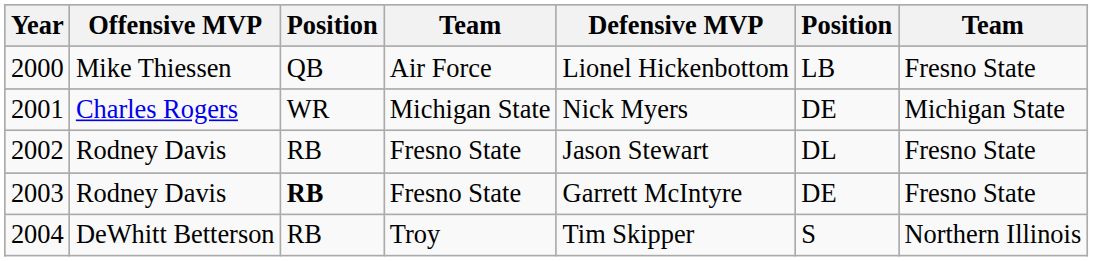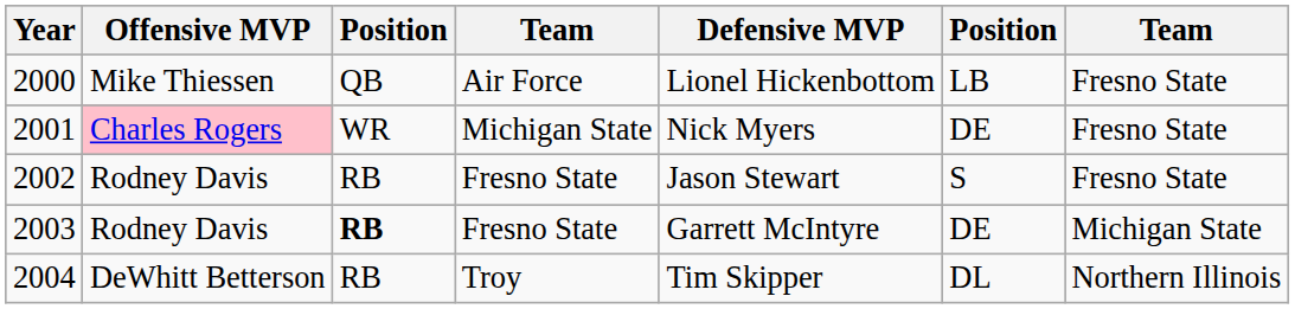 <table class="wikitable">
 <tr>
 <th>Year</th>
 <th>Offensive MVP</th>
 <th>Position</th>
 <th>Team</th>
 <th>Defensive MVP</th>
 <th>Position</th>
 <th>Team</th>
 </tr>
 <tr>
 <td>2000</td>
 <td>Mike Thiessen</td>
 <td>QB</td>
 <td>Air Force</td>
 <td>Lionel Hickenbottom</td>
 <td>LB</td>
 <td>Fresno State</td>
 </tr>
 <tr>
 <td>2001</td>
-<td><a href='#'>Charles Rogers</a></td>
+<td style="background: pink;"><a href='#'>Charles Rogers</a></td>
 <td>WR</td>
 <td>Michigan State</td>
 <td>Nick Myers</td>
 <td>DE</td>
-<td>Michigan State</td>
+<td>Fresno State</td>
 </tr>
 <tr>
 <td>2002</td>
 <td>Rodney Davis</td>
 <td>RB</td>
 <td>Fresno State</td>
 <td>Jason Stewart</td>
-<td>DL</td>
+<td>S</td>
 <td>Fresno State</td>
 </tr>
 <tr>
 <td>2003</td>
 <td>Rodney Davis</td>
 <td><strong>RB</strong></td>
 <td>Fresno State</td>
 <td>Garrett McIntyre</td>
 <td>DE</td>
-<td>Fresno State</td>
+<td>Michigan State</td>
 </tr>
 <tr>
 <td>2004</td>
 <td>DeWhitt Betterson</td>
 <td>RB</td>
 <td>Troy</td>
 <td>Tim Skipper</td>
-<td>S</td>
+<td>DL</td>
 <td>Northern Illinois</td>
 </tr>
 </table>
